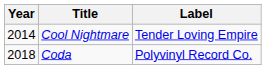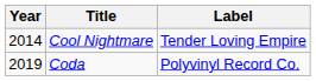 <table class="wikitable">
 <tr>
 <th rowspan="1">Year</th>
 <th rowspan="1">Title</th>
 <th rowspan="1">Label</th>
 </tr>
 <tr>
 <td>2014</td>
 <td><em><a href='#'>Cool Nightmare</a></em></td>
 <td><a href='#'>Tender Loving Empire</a></td>
 </tr>
 <tr>
-<td>2018</td>
+<td>2019</td>
 <td><em><a href='#'>Coda</a></em></td>
 <td><a href='#'>Polyvinyl Record Co.</a></td>
 </tr>
 </table>
